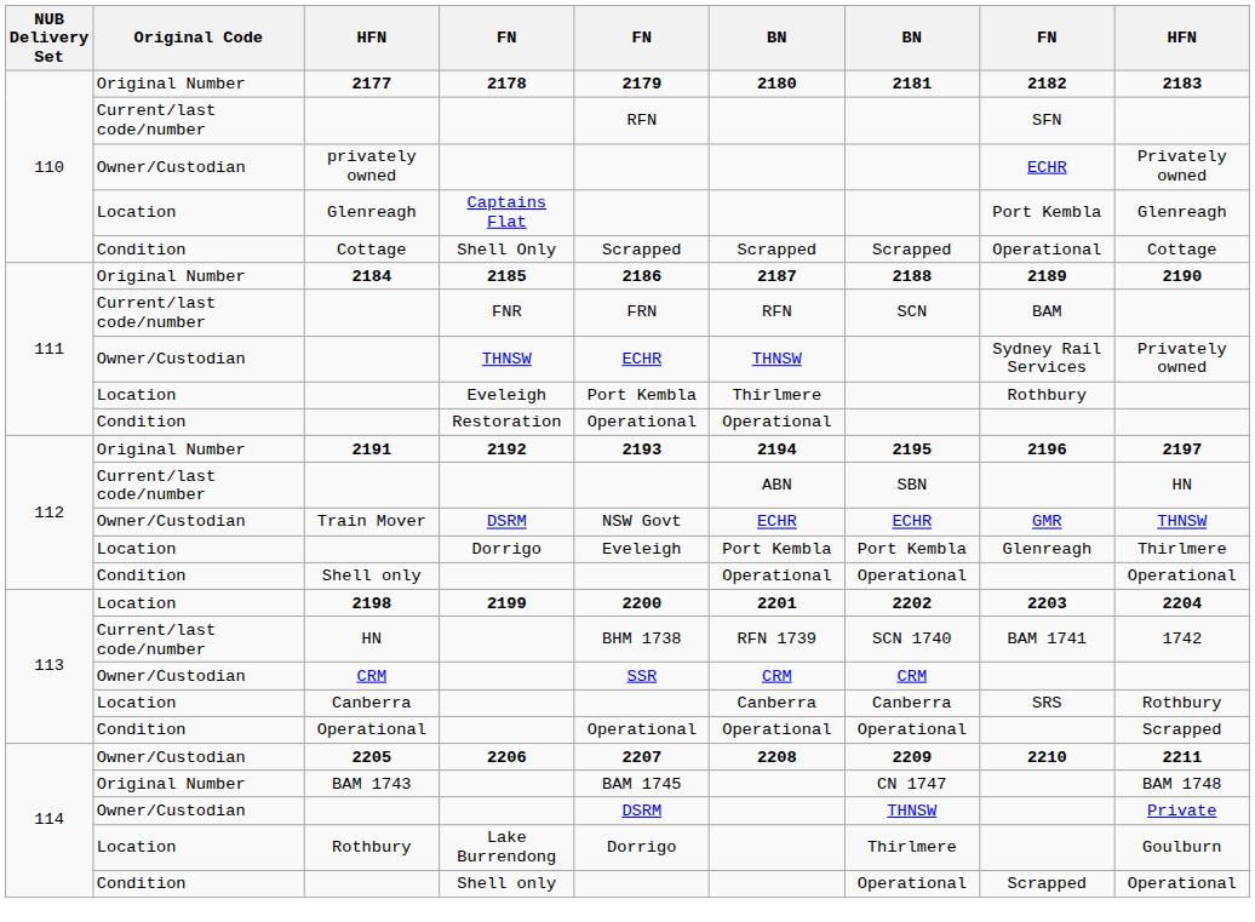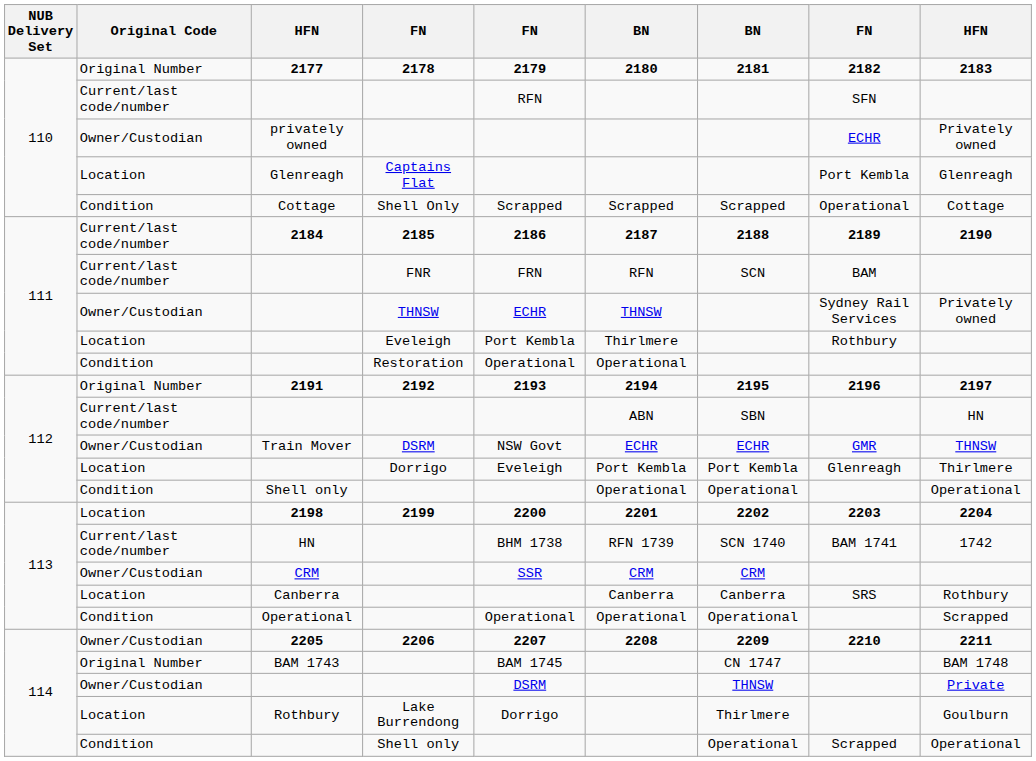 <table class="wikitable" style="text-align: center;">
 <tr>
 <th style="width: 30px;">NUB Delivery Set</th>
 <th style="width: 160px;">Original Code</th>
 <th style="width: 100px;">HFN</th>
 <th style="width: 100px;">FN</th>
 <th style="width: 100px;">FN</th>
 <th style="width: 100px;">BN</th>
 <th style="width: 100px;">BN</th>
 <th style="width: 100px;">FN</th>
 <th style="width: 100px;">HFN</th>
 </tr>
 <tr>
 <td rowspan="5">110</td>
 <td align="left">Original Number</td>
 <td><strong>2177</strong></td>
 <td><strong>2178</strong></td>
 <td><strong>2179</strong></td>
 <td><strong>2180</strong></td>
 <td><strong>2181</strong></td>
 <td><strong>2182</strong></td>
 <td><strong>2183</strong></td>
 </tr>
 <tr>
 <td align="left">Current/last code/number</td>
 <td></td>
 <td></td>
 <td>RFN</td>
 <td></td>
 <td></td>
 <td>SFN</td>
 <td></td>
 </tr>
 <tr>
 <td align="left">Owner/Custodian</td>
 <td>privately owned</td>
 <td></td>
 <td></td>
 <td></td>
 <td></td>
 <td><a href='#'>ECHR</a></td>
 <td>Privately owned</td>
 </tr>
 <tr>
 <td align="left">Location</td>
 <td>Glenreagh</td>
 <td><a href='#'>Captains Flat</a></td>
 <td></td>
 <td></td>
 <td></td>
 <td>Port Kembla</td>
 <td>Glenreagh</td>
 </tr>
 <tr>
 <td align="left">Condition</td>
 <td>Cottage</td>
 <td>Shell Only</td>
 <td>Scrapped</td>
 <td>Scrapped</td>
 <td>Scrapped</td>
 <td>Operational</td>
 <td>Cottage</td>
 </tr>
 <tr>
 <td rowspan="5">111</td>
-<td align="left">Original Number</td>
+<td align="left">Current/last code/number</td>
 <td><strong>2184</strong></td>
 <td><strong>2185</strong></td>
 <td><strong>2186</strong></td>
 <td><strong>2187</strong></td>
 <td><strong>2188</strong></td>
 <td><strong>2189</strong></td>
 <td><strong>2190</strong></td>
 </tr>
 <tr>
 <td align="left">Current/last code/number</td>
 <td></td>
 <td>FNR</td>
 <td>FRN</td>
 <td>RFN</td>
 <td>SCN</td>
 <td>BAM</td>
 <td></td>
 </tr>
 <tr>
 <td align="left">Owner/Custodian</td>
 <td></td>
 <td><a href='#'>THNSW</a></td>
 <td><a href='#'>ECHR</a></td>
 <td><a href='#'>THNSW</a></td>
 <td></td>
 <td>Sydney Rail Services</td>
 <td>Privately owned</td>
 </tr>
 <tr>
 <td align="left">Location</td>
 <td></td>
 <td>Eveleigh</td>
 <td>Port Kembla</td>
 <td>Thirlmere</td>
 <td></td>
 <td>Rothbury</td>
 <td></td>
 </tr>
 <tr>
 <td align="left">Condition</td>
 <td></td>
 <td>Restoration</td>
 <td>Operational</td>
 <td>Operational</td>
 <td></td>
 <td></td>
 <td></td>
 </tr>
 <tr>
 <td rowspan="5">112</td>
 <td align="left">Original Number</td>
 <td><strong>2191</strong></td>
 <td><strong>2192</strong></td>
 <td><strong>2193</strong></td>
 <td><strong>2194</strong></td>
 <td><strong>2195</strong></td>
 <td><strong>2196</strong></td>
 <td><strong>2197</strong></td>
 </tr>
 <tr>
 <td align="left">Current/last code/number</td>
 <td></td>
 <td></td>
 <td></td>
 <td>ABN</td>
 <td>SBN</td>
 <td></td>
 <td>HN</td>
 </tr>
 <tr>
 <td align="left">Owner/Custodian</td>
 <td>Train Mover</td>
 <td><a href='#'>DSRM</a></td>
 <td>NSW Govt</td>
 <td><a href='#'>ECHR</a></td>
 <td><a href='#'>ECHR</a></td>
 <td><a href='#'>GMR</a></td>
 <td><a href='#'>THNSW</a></td>
 </tr>
 <tr>
 <td align="left">Location</td>
 <td></td>
 <td>Dorrigo</td>
 <td>Eveleigh</td>
 <td>Port Kembla</td>
 <td>Port Kembla</td>
 <td>Glenreagh</td>
 <td>Thirlmere</td>
 </tr>
 <tr>
 <td align="left">Condition</td>
 <td>Shell only</td>
 <td></td>
 <td></td>
 <td>Operational</td>
 <td>Operational</td>
 <td></td>
 <td>Operational</td>
 </tr>
 <tr>
 <td rowspan="5">113</td>
 <td align="left">Location</td>
 <td><strong>2198</strong></td>
 <td><strong>2199</strong></td>
 <td><strong>2200</strong></td>
 <td><strong>2201</strong></td>
 <td><strong>2202</strong></td>
 <td><strong>2203</strong></td>
 <td><strong>2204</strong></td>
 </tr>
 <tr>
 <td align="left">Current/last code/number</td>
 <td>HN</td>
 <td></td>
 <td>BHM 1738</td>
 <td>RFN 1739</td>
 <td>SCN 1740</td>
 <td>BAM 1741</td>
 <td>1742</td>
 </tr>
 <tr>
 <td align="left">Owner/Custodian</td>
 <td><a href='#'>CRM</a></td>
 <td></td>
 <td><a href='#'>SSR</a></td>
 <td><a href='#'>CRM</a></td>
 <td><a href='#'>CRM</a></td>
 <td></td>
 <td></td>
 </tr>
 <tr>
 <td align="left">Location</td>
 <td>Canberra</td>
 <td></td>
 <td></td>
 <td>Canberra</td>
 <td>Canberra</td>
 <td>SRS</td>
 <td>Rothbury</td>
 </tr>
 <tr>
 <td align="left">Condition</td>
 <td>Operational</td>
 <td></td>
 <td>Operational</td>
 <td>Operational</td>
 <td>Operational</td>
 <td></td>
 <td>Scrapped</td>
 </tr>
 <tr>
 <td rowspan="5">114</td>
 <td align="left">Owner/Custodian</td>
 <td><strong>2205</strong></td>
 <td><strong>2206</strong></td>
 <td><strong>2207</strong></td>
 <td><strong>2208</strong></td>
 <td><strong>2209</strong></td>
 <td><strong>2210</strong></td>
 <td><strong>2211</strong></td>
 </tr>
 <tr>
 <td align="left">Original Number</td>
 <td>BAM 1743</td>
 <td></td>
 <td>BAM 1745</td>
 <td></td>
 <td>CN 1747</td>
 <td></td>
 <td>BAM 1748</td>
 </tr>
 <tr>
 <td align="left">Owner/Custodian</td>
 <td></td>
 <td></td>
 <td><a href='#'>DSRM</a></td>
 <td></td>
 <td><a href='#'>THNSW</a></td>
 <td></td>
 <td><a href='#'>Private</a></td>
 </tr>
 <tr>
 <td align="left">Location</td>
 <td>Rothbury</td>
 <td>Lake Burrendong</td>
 <td>Dorrigo</td>
 <td></td>
 <td>Thirlmere</td>
 <td></td>
 <td>Goulburn</td>
 </tr>
 <tr>
 <td align="left">Condition</td>
 <td></td>
 <td>Shell only</td>
 <td></td>
 <td></td>
 <td>Operational</td>
 <td>Scrapped</td>
 <td>Operational</td>
 </tr>
 </table>
